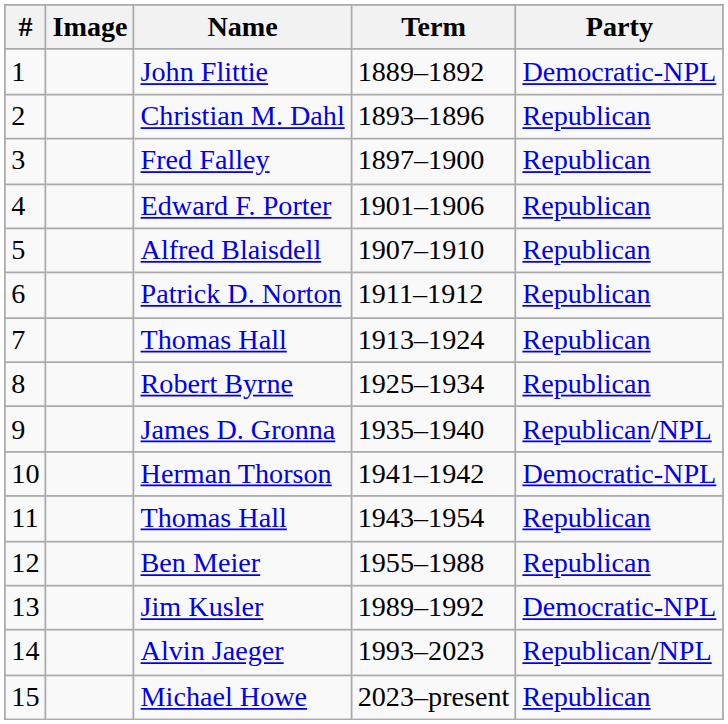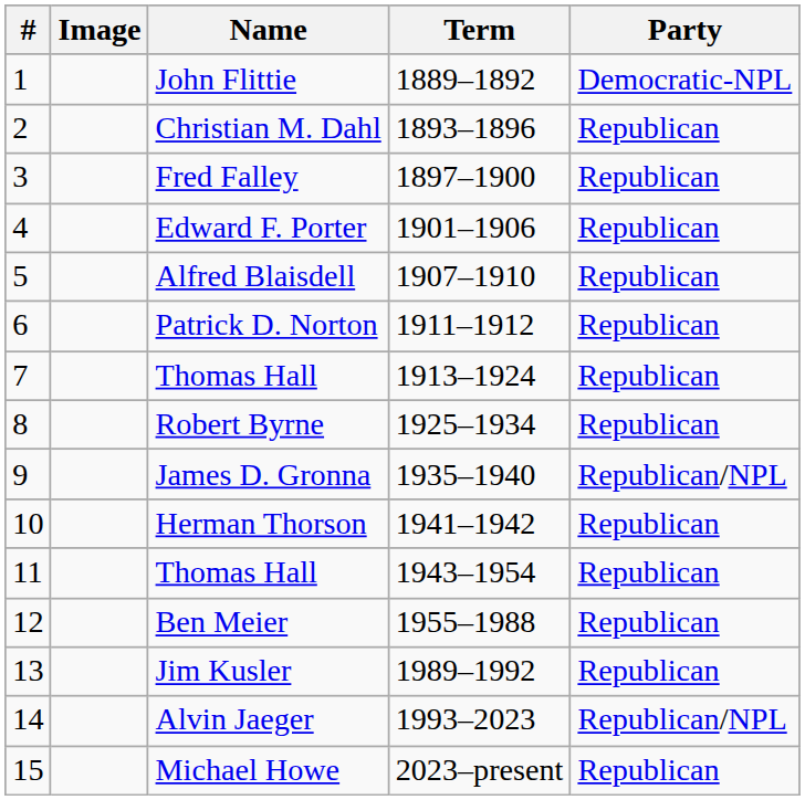 <table class=wikitable>
 <tr>
 <th>#</th>
 <th>Image</th>
 <th>Name</th>
 <th>Term</th>
 <th>Party</th>
 </tr>
 <tr>
 <td>1</td>
 <td></td>
 <td><a href='#'>John Flittie</a></td>
 <td>1889–1892</td>
 <td><a href='#'>Democratic-NPL</a></td>
 </tr>
 <tr>
 <td>2</td>
 <td></td>
 <td><a href='#'>Christian M. Dahl</a></td>
 <td>1893–1896</td>
 <td><a href='#'>Republican</a></td>
 </tr>
 <tr>
 <td>3</td>
 <td></td>
 <td><a href='#'>Fred Falley</a></td>
 <td>1897–1900</td>
 <td><a href='#'>Republican</a></td>
 </tr>
 <tr>
 <td>4</td>
 <td></td>
 <td><a href='#'>Edward F. Porter</a></td>
 <td>1901–1906</td>
 <td><a href='#'>Republican</a></td>
 </tr>
 <tr>
 <td>5</td>
 <td></td>
 <td><a href='#'>Alfred Blaisdell</a></td>
 <td>1907–1910</td>
 <td><a href='#'>Republican</a></td>
 </tr>
 <tr>
 <td>6</td>
 <td></td>
 <td><a href='#'>Patrick D. Norton</a></td>
 <td>1911–1912</td>
 <td><a href='#'>Republican</a></td>
 </tr>
 <tr>
 <td>7</td>
 <td></td>
 <td><a href='#'>Thomas Hall</a></td>
 <td>1913–1924</td>
 <td><a href='#'>Republican</a></td>
 </tr>
 <tr>
 <td>8</td>
 <td></td>
 <td><a href='#'>Robert Byrne</a></td>
 <td>1925–1934</td>
 <td><a href='#'>Republican</a></td>
 </tr>
 <tr>
 <td>9</td>
 <td></td>
 <td><a href='#'>James D. Gronna</a></td>
 <td>1935–1940</td>
 <td><a href='#'>Republican</a>/<a href='#'>NPL</a></td>
 </tr>
 <tr>
 <td>10</td>
 <td></td>
 <td><a href='#'>Herman Thorson</a></td>
 <td>1941–1942</td>
-<td><a href='#'>Democratic-NPL</a></td>
+<td><a href='#'>Republican</a></td>
 </tr>
 <tr>
 <td>11</td>
 <td></td>
 <td><a href='#'>Thomas Hall</a></td>
 <td>1943–1954</td>
 <td><a href='#'>Republican</a></td>
 </tr>
 <tr>
 <td>12</td>
 <td></td>
 <td><a href='#'>Ben Meier</a></td>
 <td>1955–1988</td>
 <td><a href='#'>Republican</a></td>
 </tr>
 <tr>
 <td>13</td>
 <td></td>
 <td><a href='#'>Jim Kusler</a></td>
 <td>1989–1992</td>
-<td><a href='#'>Democratic-NPL</a></td>
+<td><a href='#'>Republican</a></td>
 </tr>
 <tr>
 <td>14</td>
 <td></td>
 <td><a href='#'>Alvin Jaeger</a></td>
 <td>1993–2023</td>
 <td><a href='#'>Republican</a>/<a href='#'>NPL</a></td>
 </tr>
 <tr>
 <td>15</td>
 <td></td>
 <td><a href='#'>Michael Howe</a></td>
 <td>2023–present</td>
 <td><a href='#'>Republican</a></td>
 </tr>
 </table>
